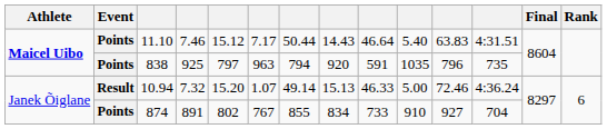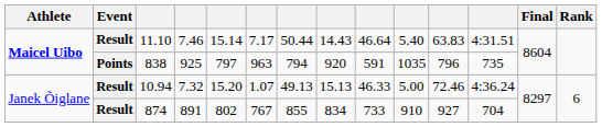 <table class=wikitable style=font-size:90%>
 <tr>
 <th>Athlete</th>
 <th>Event</th>
 <th></th>
 <th></th>
 <th></th>
 <th></th>
 <th></th>
 <th></th>
 <th></th>
 <th></th>
 <th></th>
 <th></th>
 <th>Final</th>
 <th>Rank</th>
 </tr>
 <tr align=center>
 <td rowspan=2 align=left><strong><a href='#'>Maicel Uibo</a></strong></td>
-<th style=font-size:95%>Points</th>
+<th style=font-size:95%>Result</th>
 <td>11.10 </td>
 <td>7.46 </td>
-<td>15.12 </td>
+<td>15.14 </td>
 <td>7.17 </td>
 <td>50.44 </td>
 <td>14.43 </td>
 <td>46.64 </td>
 <td>5.40 </td>
 <td>63.83 </td>
 <td>4:31.51 </td>
 <td rowspan=2>8604 </td>
 <td rowspan=2></td>
 </tr>
 <tr align=center>
 <th style=font-size:95%>Points</th>
 <td>838</td>
 <td>925</td>
 <td>797</td>
 <td>963</td>
 <td>794</td>
 <td>920</td>
 <td>591</td>
 <td>1035</td>
 <td>796</td>
 <td>735</td>
 </tr>
 <tr align=center>
 <td rowspan=2 align=left><a href='#'>Janek Õiglane</a></td>
 <th style=font-size:95%>Result</th>
 <td>10.94 </td>
 <td>7.32</td>
 <td>15.20</td>
 <td>1.07</td>
-<td>49.14 </td>
+<td>49.13 </td>
 <td>15.13</td>
 <td>46.33</td>
 <td>5.00</td>
 <td>72.46 </td>
 <td>4:36.24</td>
 <td rowspan=2>8297 </td>
 <td rowspan=2>6</td>
 </tr>
 <tr align=center>
-<th style=font-size:95%>Points</th>
+<th style=font-size:95%>Result</th>
 <td>874</td>
 <td>891</td>
 <td>802</td>
 <td>767</td>
 <td>855</td>
 <td>834</td>
 <td>733</td>
 <td>910</td>
 <td>927</td>
 <td>704</td>
 </tr>
 </table>
